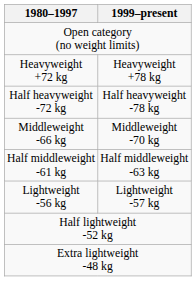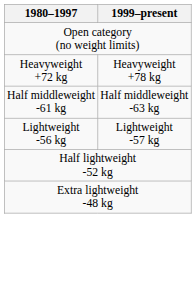 <table class="wikitable"  style="text-align:center">
 <tr>
 <th>1980–1997</th>
 <th>1999–present</th>
 </tr>
 <tr>
 <td colspan=2>Open category<br>(no weight limits)</td>
 </tr>
 <tr>
 <td>Heavyweight<br>+72 kg</td>
 <td>Heavyweight<br>+78 kg</td>
-</tr>
-<tr>
-<td>Half heavyweight<br>-72 kg</td>
-<td>Half heavyweight<br>-78 kg</td>
-</tr>
-<tr>
-<td>Middleweight<br>-66 kg</td>
-<td>Middleweight<br>-70 kg</td>
 </tr>
 <tr>
 <td>Half middleweight<br>-61 kg</td>
 <td>Half middleweight<br>-63 kg</td>
 </tr>
 <tr>
 <td>Lightweight<br>-56 kg</td>
 <td>Lightweight<br>-57 kg</td>
 </tr>
 <tr>
 <td colspan=2>Half lightweight<br>-52 kg</td>
 </tr>
 <tr>
 <td colspan=2>Extra lightweight<br>-48 kg</td>
 </tr>
 </table>
